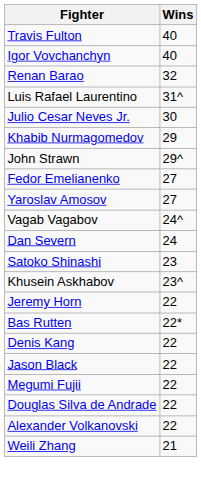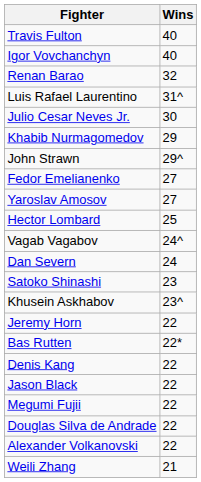 <table class="wikitable">
 <tr>
 <th>Fighter</th>
 <th>Wins</th>
 </tr>
 <tr>
 <td> <a href='#'>Travis Fulton</a></td>
 <td>40</td>
 </tr>
 <tr>
 <td> <a href='#'>Igor Vovchanchyn</a></td>
 <td>40</td>
 </tr>
 <tr>
 <td> <a href='#'>Renan Barao</a></td>
 <td>32</td>
 </tr>
 <tr>
 <td> Luis Rafael Laurentino</td>
 <td>31^</td>
 </tr>
 <tr>
 <td> <a href='#'>Julio Cesar Neves Jr.</a></td>
 <td>30</td>
 </tr>
 <tr>
 <td> <a href='#'>Khabib Nurmagomedov</a></td>
 <td>29</td>
 </tr>
 <tr>
 <td> John Strawn</td>
 <td>29^</td>
 </tr>
 <tr>
 <td> <a href='#'>Fedor Emelianenko</a></td>
 <td>27</td>
 </tr>
 <tr>
 <td> <a href='#'>Yaroslav Amosov</a></td>
 <td>27</td>
+</tr>
+<tr>
+<td> <a href='#'>Hector Lombard</a></td>
+<td>25</td>
 </tr>
 <tr>
 <td> Vagab Vagabov</td>
 <td>24^</td>
 </tr>
 <tr>
 <td> <a href='#'>Dan Severn</a></td>
 <td>24</td>
 </tr>
 <tr>
 <td> <a href='#'>Satoko Shinashi</a></td>
 <td>23</td>
 </tr>
 <tr>
 <td> Khusein Askhabov</td>
 <td>23^</td>
 </tr>
 <tr>
 <td> <a href='#'>Jeremy Horn</a></td>
 <td>22</td>
 </tr>
 <tr>
 <td> <a href='#'>Bas Rutten</a></td>
 <td>22*</td>
 </tr>
 <tr>
 <td> <a href='#'>Denis Kang</a></td>
 <td>22</td>
 </tr>
 <tr>
 <td> <a href='#'>Jason Black</a></td>
 <td>22</td>
 </tr>
 <tr>
 <td> <a href='#'>Megumi Fujii</a></td>
 <td>22</td>
 </tr>
 <tr>
 <td> <a href='#'>Douglas Silva de Andrade</a></td>
 <td>22</td>
 </tr>
 <tr>
 <td> <a href='#'>Alexander Volkanovski</a></td>
 <td>22</td>
 </tr>
 <tr>
 <td> <a href='#'>Weili Zhang</a></td>
 <td>21</td>
 </tr>
 </table>
